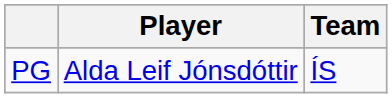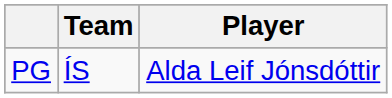 <table class="wikitable">
 <tr>
 <th align="center"></th>
+<th align="center">Team</th>
 <th align="center">Player</th>
-<th align="center">Team</th>
 </tr>
 <tr>
 <td align=center><a href='#'>PG</a></td>
+<td><a href='#'>ÍS</a></td>
 <td> <a href='#'>Alda Leif Jónsdóttir</a></td>
-<td><a href='#'>ÍS</a></td>
 </tr>
 </table>
